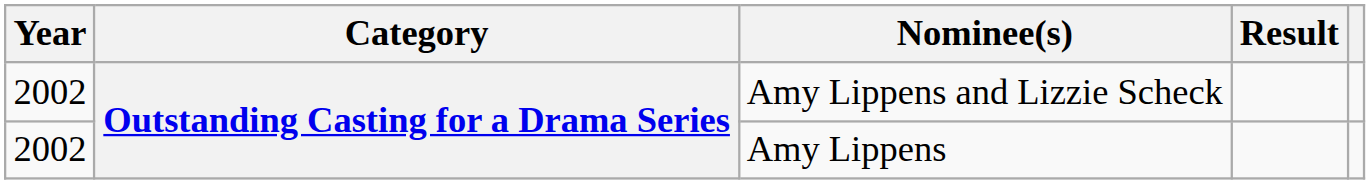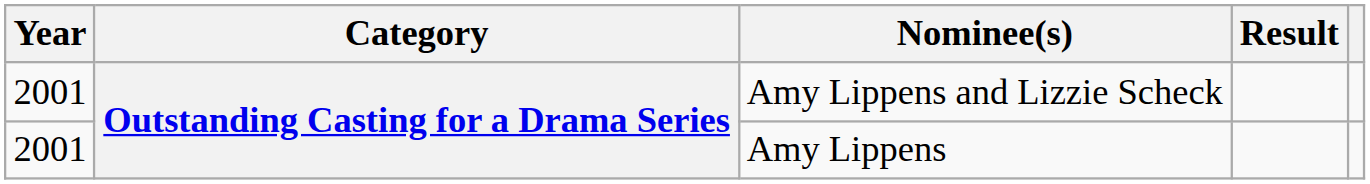 <table class="wikitable plainrowheaders" text-align:center">
 <tr>
 <th scope="col">Year</th>
 <th scope="col">Category</th>
 <th scope="col">Nominee(s)</th>
 <th scope="col">Result</th>
 <th scope="col"></th>
 </tr>
 <tr>
-<td>2002</td>
+<td>2001</td>
 <th scope="row" style="text-align:center" rowspan="2"><a href='#'>Outstanding Casting for a Drama Series</a></th>
 <td>Amy Lippens and Lizzie Scheck</td>
 <td></td>
 <td></td>
 </tr>
 <tr>
-<td>2002</td>
+<td>2001</td>
 <td>Amy Lippens</td>
 <td></td>
 <td></td>
 </tr>
 </table>
